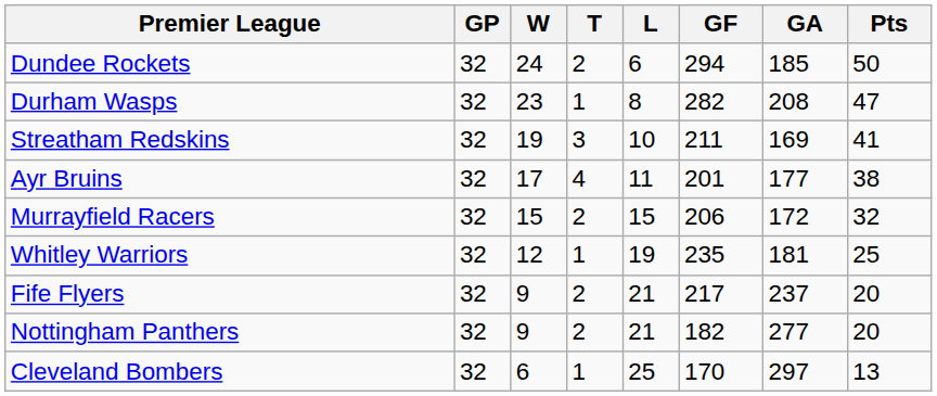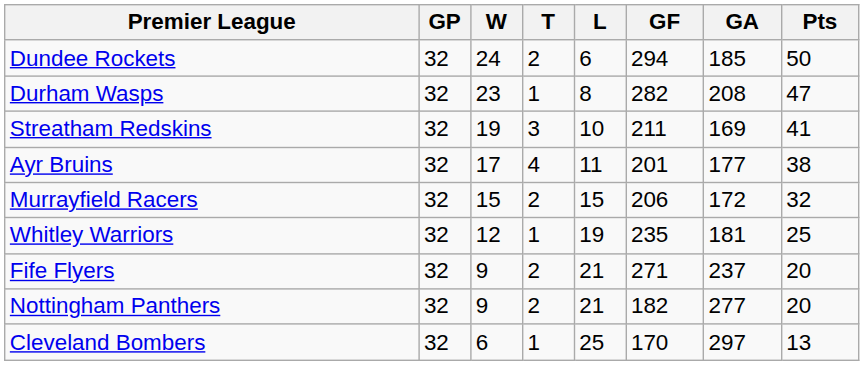 <table class="wikitable">
 <tr>
 <th width="40%">Premier League</th>
 <th width="5%">GP</th>
 <th width="5%">W</th>
 <th width="5%">T</th>
 <th width="5%">L</th>
 <th width="7.5%">GF</th>
 <th width="7.5%">GA</th>
 <th width="7.5%">Pts</th>
 </tr>
 <tr>
 <td><a href='#'>Dundee Rockets</a></td>
 <td>32</td>
 <td>24</td>
 <td>2</td>
 <td>6</td>
 <td>294</td>
 <td>185</td>
 <td>50</td>
 </tr>
 <tr>
 <td><a href='#'>Durham Wasps</a></td>
 <td>32</td>
 <td>23</td>
 <td>1</td>
 <td>8</td>
 <td>282</td>
 <td>208</td>
 <td>47</td>
 </tr>
 <tr>
 <td><a href='#'>Streatham Redskins</a></td>
 <td>32</td>
 <td>19</td>
 <td>3</td>
 <td>10</td>
 <td>211</td>
 <td>169</td>
 <td>41</td>
 </tr>
 <tr>
 <td><a href='#'>Ayr Bruins</a></td>
 <td>32</td>
 <td>17</td>
 <td>4</td>
 <td>11</td>
 <td>201</td>
 <td>177</td>
 <td>38</td>
 </tr>
 <tr>
 <td><a href='#'>Murrayfield Racers</a></td>
 <td>32</td>
 <td>15</td>
 <td>2</td>
 <td>15</td>
 <td>206</td>
 <td>172</td>
 <td>32</td>
 </tr>
 <tr>
 <td><a href='#'>Whitley Warriors</a></td>
 <td>32</td>
 <td>12</td>
 <td>1</td>
 <td>19</td>
 <td>235</td>
 <td>181</td>
 <td>25</td>
 </tr>
 <tr>
 <td><a href='#'>Fife Flyers</a></td>
 <td>32</td>
 <td>9</td>
 <td>2</td>
 <td>21</td>
-<td>217</td>
+<td>271</td>
 <td>237</td>
 <td>20</td>
 </tr>
 <tr>
 <td><a href='#'>Nottingham Panthers</a></td>
 <td>32</td>
 <td>9</td>
 <td>2</td>
 <td>21</td>
 <td>182</td>
 <td>277</td>
 <td>20</td>
 </tr>
 <tr>
 <td><a href='#'>Cleveland Bombers</a></td>
 <td>32</td>
 <td>6</td>
 <td>1</td>
 <td>25</td>
 <td>170</td>
 <td>297</td>
 <td>13</td>
 </tr>
 </table>
